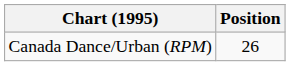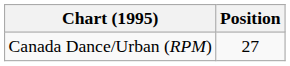 <table class="wikitable sortable plainrowheaders" style="text-align:center">
 <tr>
 <th scope="col">Chart (1995)</th>
 <th scope="col">Position</th>
 </tr>
 <tr>
 <td align="left">Canada Dance/Urban (<em>RPM</em>)</td>
-<td align="center">26</td>
+<td align="center">27</td>
 </tr>
 </table>
